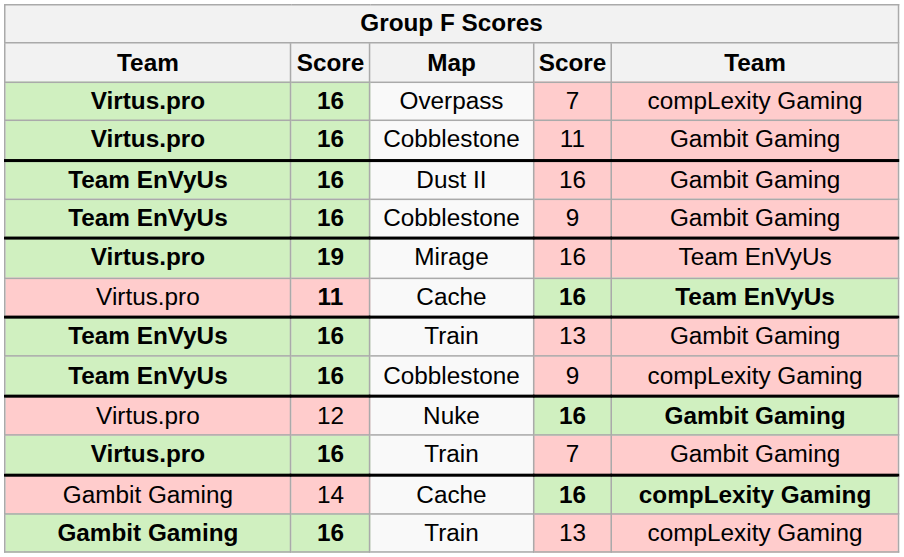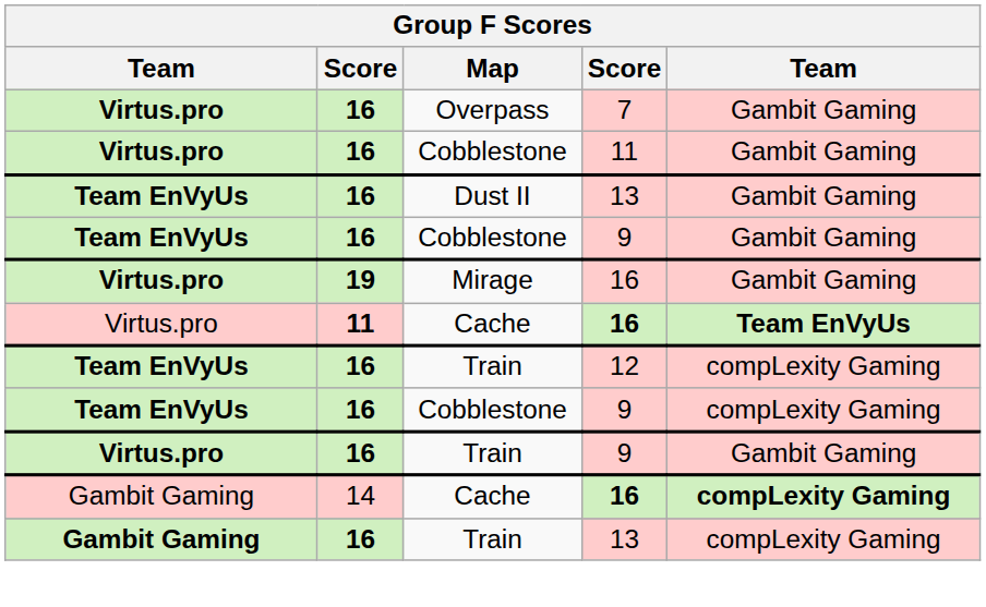 <table class="wikitable" style="text-align: center;">
 <tr>
 <th colspan=5>Group F Scores</th>
 </tr>
 <tr>
 <th width="181px">Team</th>
 <th width="20px">Score</th>
 <th width="100px">Map</th>
 <th width="20px">Score</th>
 <th width="181px">Team</th>
 </tr>
 <tr>
 <td style="background: #D0F0C0;"><strong>Virtus.pro</strong></td>
 <td style="background: #D0F0C0;"><strong>16</strong></td>
 <td>Overpass</td>
 <td style="background: #FFCCCC;">7</td>
-<td style="background: #FFCCCC;">compLexity Gaming</td>
+<td style="background: #FFCCCC;">Gambit Gaming</td>
 </tr>
 <tr style="text-align:center;border-width:0 0 2px 0; border-style:solid;border-color:black;">
 <td style="background: #D0F0C0;"><strong>Virtus.pro</strong></td>
 <td style="background: #D0F0C0;"><strong>16</strong></td>
 <td>Cobblestone</td>
 <td style="background: #FFCCCC;">11</td>
 <td style="background: #FFCCCC;">Gambit Gaming</td>
 </tr>
 <tr>
 <td style="background: #D0F0C0;"><strong>Team EnVyUs</strong></td>
 <td style="background: #D0F0C0;"><strong>16</strong></td>
 <td>Dust II</td>
-<td style="background: #FFCCCC;">16</td>
+<td style="background: #FFCCCC;">13</td>
 <td style="background: #FFCCCC;">Gambit Gaming</td>
 </tr>
 <tr style="text-align:center;border-width:0 0 2px 0; border-style:solid;border-color:black;">
 <td style="background: #D0F0C0;"><strong>Team EnVyUs</strong></td>
 <td style="background: #D0F0C0;"><strong>16</strong></td>
 <td>Cobblestone</td>
 <td style="background: #FFCCCC;">9</td>
 <td style="background: #FFCCCC;">Gambit Gaming</td>
 </tr>
 <tr>
 <td style="background: #D0F0C0;"><strong>Virtus.pro</strong></td>
 <td style="background: #D0F0C0;"><strong>19</strong></td>
 <td>Mirage</td>
 <td style="background: #FFCCCC;">16</td>
-<td style="background: #FFCCCC;">Team EnVyUs</td>
+<td style="background: #FFCCCC;">Gambit Gaming</td>
 </tr>
 <tr style="text-align:center;border-width:0 0 2px 0; border-style:solid;border-color:black;">
 <td style="background: #FFCCCC;">Virtus.pro</td>
 <td style="background: #FFCCCC;"><strong>11</strong></td>
 <td>Cache</td>
 <td style="background: #D0F0C0;"><strong>16</strong></td>
 <td style="background: #D0F0C0;"><strong>Team EnVyUs</strong></td>
 </tr>
 <tr>
 <td style="background: #D0F0C0;"><strong>Team EnVyUs</strong></td>
 <td style="background: #D0F0C0;"><strong>16</strong></td>
 <td>Train</td>
-<td style="background: #FFCCCC;">13</td>
-<td style="background: #FFCCCC;">Gambit Gaming</td>
+<td style="background: #FFCCCC;">12</td>
+<td style="background: #FFCCCC;">compLexity Gaming</td>
 </tr>
 <tr style="text-align:center;border-width:0 0 2px 0; border-style:solid;border-color:black;">
 <td style="background: #D0F0C0;"><strong>Team EnVyUs</strong></td>
 <td style="background: #D0F0C0;"><strong>16</strong></td>
 <td>Cobblestone</td>
 <td style="background: #FFCCCC;">9</td>
 <td style="background: #FFCCCC;">compLexity Gaming</td>
 </tr>
-<tr>
-<td style="background: #FFCCCC;">Virtus.pro</td>
-<td style="background: #FFCCCC;">12</td>
-<td>Nuke</td>
-<td style="background: #D0F0C0;"><strong>16</strong></td>
-<td style="background: #D0F0C0;"><strong>Gambit Gaming</strong></td>
-</tr>
 <tr style="text-align:center;border-width:0 0 2px 0; border-style:solid;border-color:black;">
 <td style="background: #D0F0C0;"><strong>Virtus.pro</strong></td>
 <td style="background: #D0F0C0;"><strong>16</strong></td>
 <td>Train</td>
-<td style="background: #FFCCCC;">7</td>
+<td style="background: #FFCCCC;">9</td>
 <td style="background: #FFCCCC;">Gambit Gaming</td>
 </tr>
 <tr>
 <td style="background: #FFCCCC;">Gambit Gaming</td>
 <td style="background: #FFCCCC;">14</td>
 <td>Cache</td>
 <td style="background: #D0F0C0;"><strong>16</strong></td>
 <td style="background: #D0F0C0;"><strong>compLexity Gaming</strong></td>
 </tr>
 <tr>
 <td style="background: #D0F0C0;"><strong>Gambit Gaming</strong></td>
 <td style="background: #D0F0C0;"><strong>16</strong></td>
 <td>Train</td>
 <td style="background: #FFCCCC;">13</td>
 <td style="background: #FFCCCC;">compLexity Gaming</td>
 </tr>
 </table>
